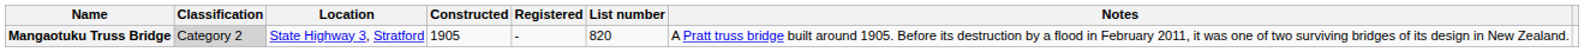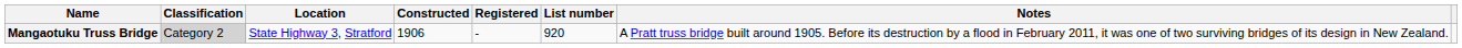 <table class="wikitable nonsortable sticky-header">
 <tr>
 <th>Name</th>
 <th>Classification</th>
 <th>Location</th>
 <th>Constructed</th>
 <th>Registered</th>
 <th>List number</th>
 <th>Notes</th>
 <th></th>
 </tr>
 <tr>
 <th scope="row">Mangaotuku Truss Bridge</th>
 <td style="background: lightgrey;">Category 2</td>
 <td><a href='#'>State Highway 3</a>, <a href='#'>Stratford</a></td>
-<td>1905</td>
+<td>1906</td>
 <td>-</td>
-<td>820</td>
+<td>920</td>
 <td>A <a href='#'>Pratt truss bridge</a> built around 1905. Before its destruction by a flood in February 2011, it was one of two surviving bridges of its design in New Zealand.</td>
 <td></td>
 </tr>
 </table>
